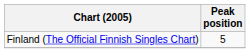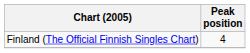 <table class="wikitable">
 <tr>
 <th scope="col">Chart (2005)</th>
 <th scope="col">Peak<br>position</th>
 </tr>
 <tr>
 <td>Finland (<a href='#'>The Official Finnish Singles Chart</a>)</td>
-<td style="text-align:center;">5</td>
+<td style="text-align:center;">4</td>
 </tr>
 <tr>
 </tr>
 </table>
